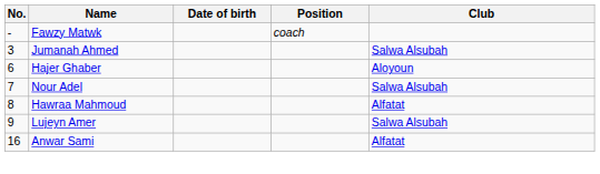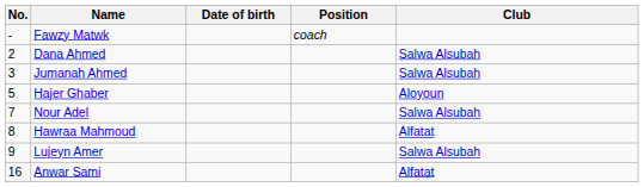 <table class=wikitable sortable style=font-size:100%; text-align:center;>
 <tr>
 <th>No.</th>
 <th style=width:12em>Name</th>
 <th style=width:8em>Date of birth</th>
 <th style=width:8em>Position</th>
 <th style=width:19em>Club</th>
 </tr>
 <tr>
 <td>-</td>
 <td><a href='#'>Fawzy Matwk</a></td>
 <td></td>
 <td><em>coach</em></td>
 <td></td>
 </tr>
 <tr>
+<td>2</td>
+<td><a href='#'>Dana Ahmed</a></td>
+<td></td>
+<td></td>
+<td> <a href='#'>Salwa Alsubah</a></td>
+</tr>
+<tr>
 <td>3</td>
 <td><a href='#'>Jumanah Ahmed</a></td>
 <td></td>
 <td></td>
 <td> <a href='#'>Salwa Alsubah</a></td>
 </tr>
 <tr>
-<td>6</td>
+<td>5</td>
 <td><a href='#'>Hajer Ghaber</a></td>
 <td></td>
 <td></td>
 <td> <a href='#'>Aloyoun</a></td>
 </tr>
 <tr>
 <td>7</td>
 <td><a href='#'>Nour Adel</a></td>
 <td></td>
 <td></td>
 <td> <a href='#'>Salwa Alsubah</a></td>
 </tr>
 <tr>
 <td>8</td>
 <td><a href='#'>Hawraa Mahmoud</a></td>
 <td></td>
 <td></td>
 <td> <a href='#'>Alfatat</a></td>
 </tr>
 <tr>
 <td>9</td>
 <td><a href='#'>Lujeyn Amer</a></td>
 <td></td>
 <td></td>
 <td> <a href='#'>Salwa Alsubah</a></td>
 </tr>
 <tr>
 <td>16</td>
 <td><a href='#'>Anwar Sami</a></td>
 <td></td>
 <td></td>
 <td> <a href='#'>Alfatat</a></td>
 </tr>
 </table>
